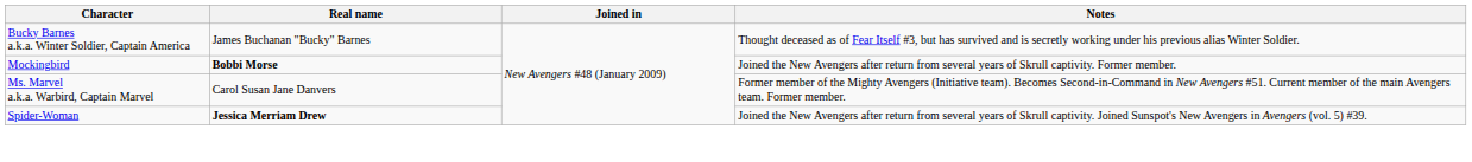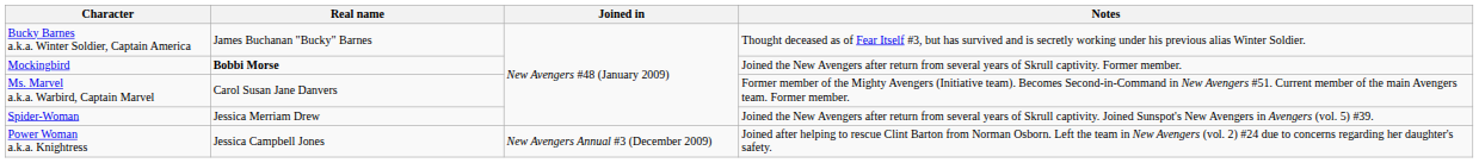 <table class="wikitable" width=100%>
 <tr>
 <th width=14%>Character</th>
 <th width=20%>Real name</th>
 <th width=16%>Joined in</th>
 <th>Notes</th>
 </tr>
 <tr>
 <td><a href='#'>Bucky Barnes</a><br>a.k.a. Winter Soldier, Captain America</td>
 <td>James Buchanan "Bucky" Barnes</td>
 <td rowspan="4"><em>New Avengers</em> #48 (January 2009)</td>
 <td>Thought deceased as of <a href='#'>Fear Itself</a> #3, but has survived and is secretly working under his previous alias Winter Soldier.</td>
 </tr>
 <tr>
 <td><a href='#'>Mockingbird</a></td>
 <td><strong>Bobbi Morse</strong></td>
 <td>Joined the New Avengers after return from several years of Skrull captivity. Former member.</td>
 </tr>
 <tr>
 <td><a href='#'>Ms. Marvel</a><br>a.k.a. Warbird, Captain Marvel</td>
 <td>Carol Susan Jane Danvers</td>
 <td>Former member of the Mighty Avengers (Initiative team). Becomes Second-in-Command in <em>New Avengers</em> #51. Current member of the main Avengers team. Former member.</td>
 </tr>
 <tr>
 <td><a href='#'>Spider-Woman</a></td>
-<td><strong>Jessica Merriam Drew</strong></td>
+<td>Jessica Merriam Drew</td>
 <td>Joined the New Avengers after return from several years of Skrull captivity. Joined Sunspot's New Avengers in <em>Avengers</em> (vol. 5) #39.</td>
 </tr>
+<tr>
+<td><a href='#'>Power Woman</a><br>a.k.a. Knightress</td>
+<td>Jessica Campbell Jones</td>
+<td><em>New Avengers Annual</em> #3 (December 2009)</td>
+<td>Joined after helping to rescue Clint Barton from Norman Osborn. Left the team in <em>New Avengers</em> (vol. 2) #24 due to concerns regarding her daughter's safety.</td>
+</tr>
 </table>
